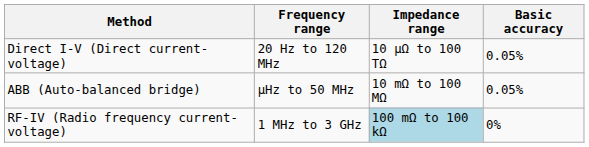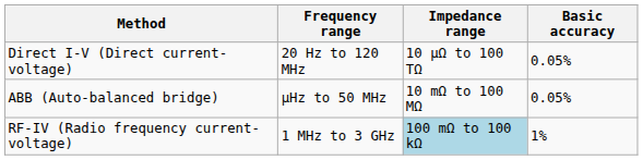 <table class="wikitable">
 <tr>
 <th>Method</th>
 <th>Frequency range</th>
 <th>Impedance range</th>
 <th>Basic accuracy</th>
 </tr>
 <tr>
 <td>Direct I-V (Direct current-voltage)</td>
 <td>20 Hz to 120 MHz</td>
 <td>10 μΩ to 100 TΩ</td>
 <td>0.05%</td>
 </tr>
 <tr>
 <td>ABB (Auto-balanced bridge)</td>
 <td>μHz to 50 MHz</td>
 <td>10 mΩ to 100 MΩ</td>
 <td>0.05%</td>
 </tr>
 <tr>
 <td>RF-IV (Radio frequency current-voltage)</td>
 <td>1 MHz to 3 GHz</td>
 <td style="background: lightblue;">100 mΩ to 100 kΩ</td>
-<td>0%</td>
+<td>1%</td>
 </tr>
 </table>
